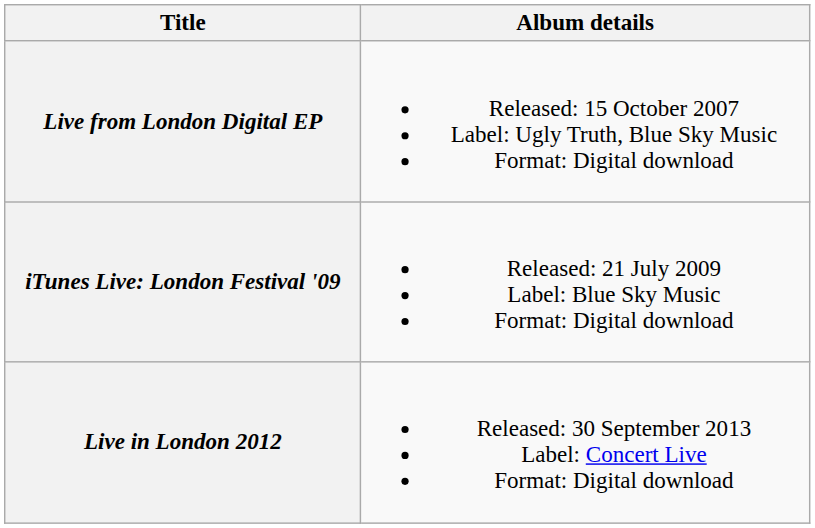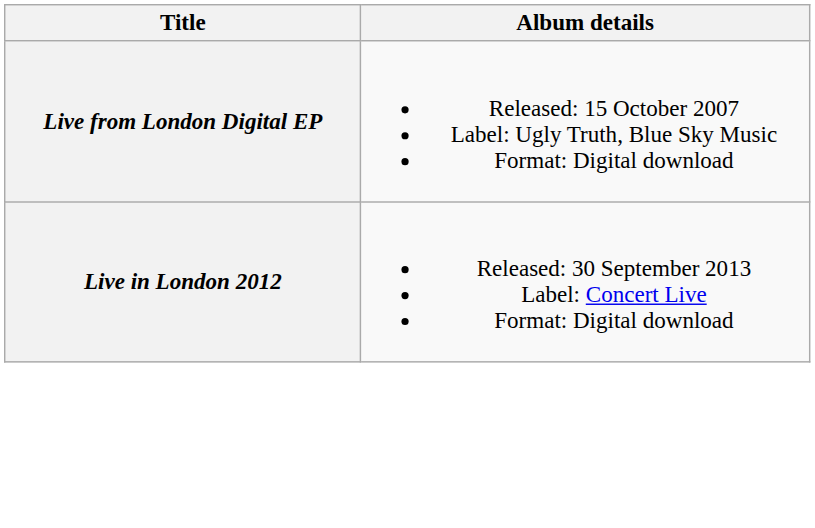 <table class="wikitable plainrowheaders" style="text-align:center">
 <tr>
 <th scope="col" style="width:15em;">Title</th>
 <th scope="col" style="width:19em;">Album details</th>
 </tr>
 <tr>
 <th scope="row"><em>Live from London Digital EP</em></th>
 <td><br><ul><li>Released: 15 October 2007</li><li>Label: Ugly Truth, Blue Sky Music</li><li>Format: Digital download</li></ul></td>
 </tr>
 <tr>
-<th scope="row"><em>iTunes Live: London Festival '09</em></th>
-<td><br><ul><li>Released: 21 July 2009</li><li>Label: Blue Sky Music</li><li>Format: Digital download</li></ul></td>
-</tr>
-<tr>
 <th scope="row"><em>Live in London 2012</em></th>
 <td><br><ul><li>Released: 30 September 2013</li><li>Label: <a href='#'>Concert Live</a></li><li>Format: Digital download</li></ul></td>
 </tr>
 </table>
